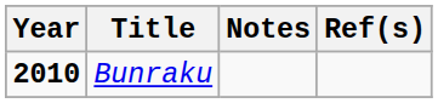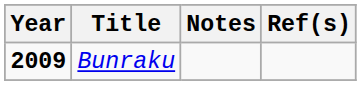 <table class="wikitable">
 <tr>
 <th>Year</th>
 <th>Title</th>
 <th>Notes</th>
 <th>Ref(s)</th>
 </tr>
 <tr>
-<td><strong>2010</strong></td>
+<td><strong>2009</strong></td>
 <td><em><a href='#'>Bunraku</a></em></td>
 <td></td>
 <td></td>
 </tr>
 </table>
